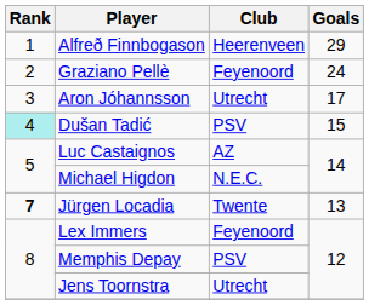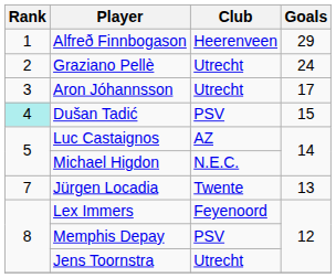 <table class="wikitable" style="text-align:center">
 <tr>
 <th>Rank</th>
 <th>Player</th>
 <th>Club</th>
 <th>Goals</th>
 </tr>
 <tr>
 <td>1</td>
 <td align="left"> <a href='#'>Alfreð Finnbogason</a></td>
 <td align="left"><a href='#'>Heerenveen</a></td>
 <td>29</td>
 </tr>
 <tr>
 <td>2</td>
 <td align="left"> <a href='#'>Graziano Pellè</a></td>
-<td align="left"><a href='#'>Feyenoord</a></td>
+<td align="left"><a href='#'>Utrecht</a></td>
 <td>24</td>
 </tr>
 <tr>
 <td>3</td>
 <td align="left"> <a href='#'>Aron Jóhannsson</a></td>
 <td align="left"><a href='#'>Utrecht</a></td>
 <td>17</td>
 </tr>
 <tr>
 <td style="background: paleturquoise;">4</td>
 <td align="left"> <a href='#'>Dušan Tadić</a></td>
 <td align="left"><a href='#'>PSV</a></td>
 <td>15</td>
 </tr>
 <tr>
 <td rowspan="2">5</td>
 <td align="left"> <a href='#'>Luc Castaignos</a></td>
 <td align="left"><a href='#'>AZ</a></td>
 <td rowspan="2">14</td>
 </tr>
 <tr>
 <td align="left"> <a href='#'>Michael Higdon</a></td>
 <td align="left"><a href='#'>N.E.C.</a></td>
 </tr>
 <tr>
-<td><strong>7</strong></td>
+<td>7</td>
 <td align="left"> <a href='#'>Jürgen Locadia</a></td>
 <td align="left"><a href='#'>Twente</a></td>
 <td>13</td>
 </tr>
 <tr>
 <td rowspan="3">8</td>
 <td align="left"> <a href='#'>Lex Immers</a></td>
 <td align="left"><a href='#'>Feyenoord</a></td>
 <td rowspan="3">12</td>
 </tr>
 <tr>
 <td align="left"> <a href='#'>Memphis Depay</a></td>
 <td align="left"><a href='#'>PSV</a></td>
 </tr>
 <tr>
 <td align="left"> <a href='#'>Jens Toornstra</a></td>
 <td align="left"><a href='#'>Utrecht</a></td>
 </tr>
 <tr>
 </tr>
 </table>
